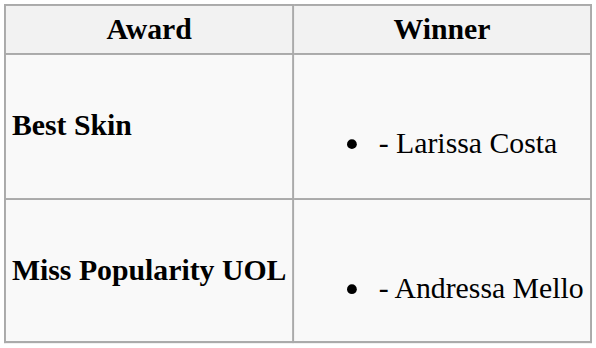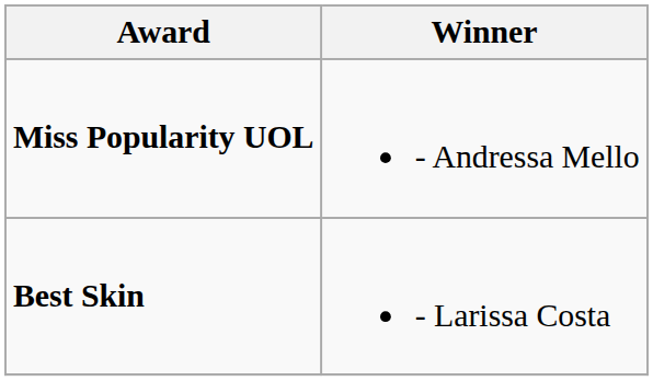 <table class="wikitable sortable" style="font-size:95%;">
 <tr>
 <th>Award</th>
 <th>Winner</th>
 </tr>
 <tr>
+<td><strong>Miss Popularity UOL</strong></td>
+<td><br><ul><li><strong></strong> - Andressa Mello</li></ul></td>
+</tr>
+<tr>
 <td><strong>Best Skin</strong></td>
 <td><br><ul><li><strong></strong> - Larissa Costa</li></ul></td>
 </tr>
 <tr>
-<td><strong>Miss Popularity UOL</strong></td>
-<td><br><ul><li><strong></strong> - Andressa Mello</li></ul></td>
-</tr>
-<tr>
 </tr>
 </table>
